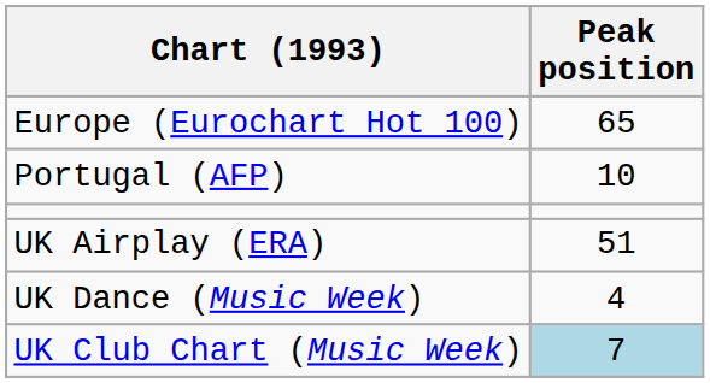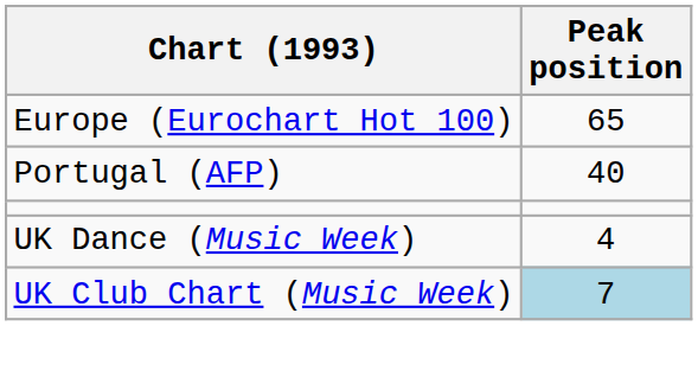 <table class="wikitable sortable">
 <tr>
 <th scope="col">Chart (1993)</th>
 <th scope="col">Peak<br>position</th>
 </tr>
 <tr>
 <td>Europe (<a href='#'>Eurochart Hot 100</a>)</td>
 <td align="center">65</td>
 </tr>
 <tr>
 <td>Portugal (<a href='#'>AFP</a>)</td>
-<td align="center">10</td>
+<td align="center">40</td>
 </tr>
 <tr>
 <td></td>
-</tr>
-<tr>
-<td>UK Airplay (<a href='#'>ERA</a>)</td>
-<td align="center">51</td>
 </tr>
 <tr>
 <td>UK Dance (<em><a href='#'>Music Week</a></em>)</td>
 <td align="center">4</td>
 </tr>
 <tr>
 <td><a href='#'>UK Club Chart</a> (<em><a href='#'>Music Week</a></em>)</td>
 <td align="center" style="background: lightblue;">7</td>
 </tr>
 </table>
